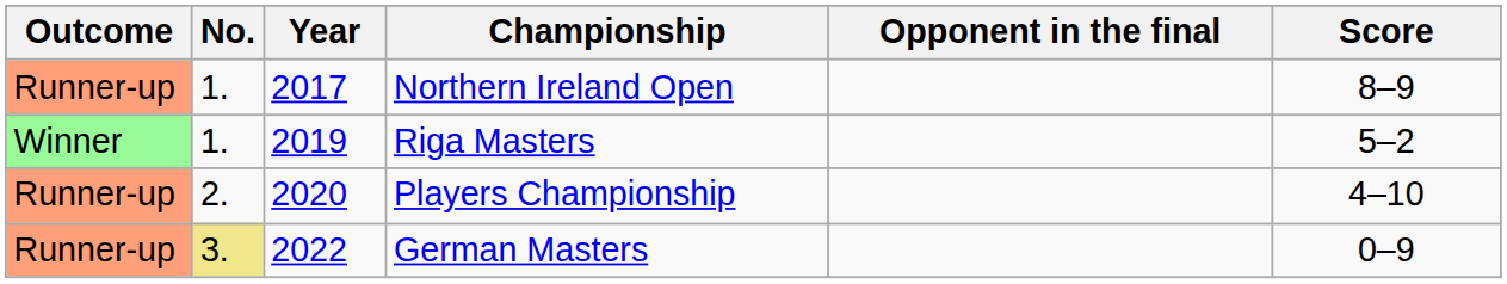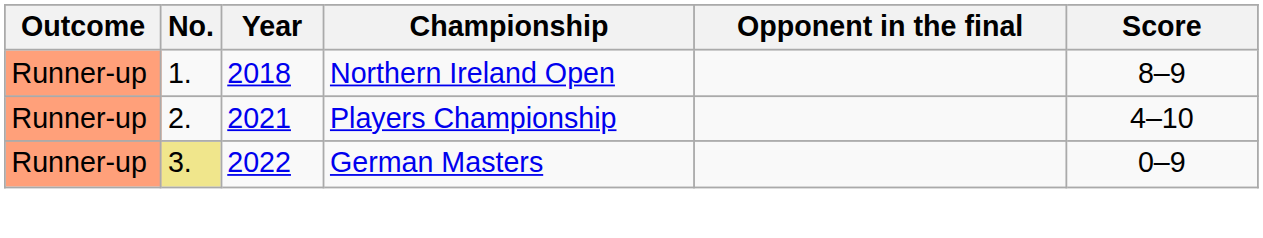 <table class="sortable wikitable">
 <tr>
 <th width="80">Outcome</th>
 <th width="20">No.</th>
 <th width="50">Year</th>
 <th style="width:200px;">Championship</th>
 <th style="width:200px;">Opponent in the final</th>
 <th style="width:100px;">Score</th>
 </tr>
 <tr>
 <td style="background:#ffa07a;">Runner-up</td>
 <td>1.</td>
-<td><a href='#'>2017</a></td>
+<td><a href='#'>2018</a></td>
 <td><a href='#'>Northern Ireland Open</a></td>
 <td> </td>
 <td style="text-align:center;">8–9</td>
 </tr>
 <tr>
-<td style="background:#98FB98">Winner</td>
-<td>1.</td>
-<td><a href='#'>2019</a></td>
-<td><a href='#'>Riga Masters</a></td>
-<td> </td>
-<td style="text-align:center;">5–2</td>
-</tr>
-<tr>
 <td style="background:#ffa07a;">Runner-up</td>
 <td>2.</td>
-<td><a href='#'>2020</a></td>
+<td><a href='#'>2021</a></td>
 <td><a href='#'>Players Championship</a></td>
 <td> </td>
 <td style="text-align:center;">4–10</td>
 </tr>
 <tr>
 <td style="background:#ffa07a;">Runner-up</td>
 <td style="background: khaki;">3.</td>
 <td><a href='#'>2022</a></td>
 <td><a href='#'>German Masters</a></td>
 <td> </td>
 <td style="text-align:center;">0–9</td>
 </tr>
 </table>
